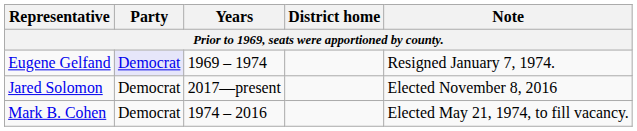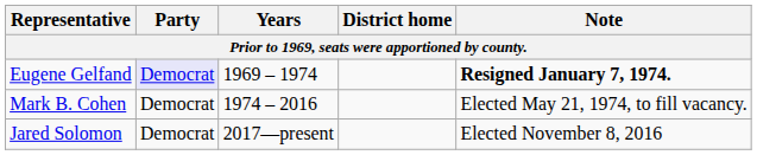 <table class=wikitable>
 <tr valign=bottom>
 <th>Representative</th>
 <th>Party</th>
 <th>Years</th>
 <th>District home</th>
 <th>Note</th>
 </tr>
 <tr>
 <th colspan=5 style="font-size: 80%;"><em>Prior to 1969, seats were apportioned by county.</em></th>
 </tr>
 <tr>
 <td><a href='#'>Eugene Gelfand</a></td>
 <td style="background: lavender;"><a href='#'>Democrat</a></td>
 <td>1969 – 1974</td>
 <td></td>
-<td>Resigned January 7, 1974.</td>
+<td><strong>Resigned January 7, 1974.</strong></td>
+</tr>
+<tr>
+<td><a href='#'>Mark B. Cohen</a></td>
+<td>Democrat</td>
+<td>1974 – 2016</td>
+<td></td>
+<td>Elected May 21, 1974, to fill vacancy.</td>
 </tr>
 <tr>
 <td><a href='#'>Jared Solomon</a></td>
 <td>Democrat</td>
 <td>2017—present</td>
 <td></td>
 <td>Elected November 8, 2016</td>
 </tr>
-<tr>
-<td><a href='#'>Mark B. Cohen</a></td>
-<td>Democrat</td>
-<td>1974 – 2016</td>
-<td></td>
-<td>Elected May 21, 1974, to fill vacancy.</td>
-</tr>
 </table>
